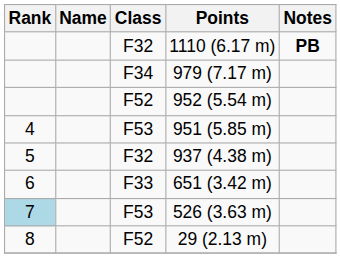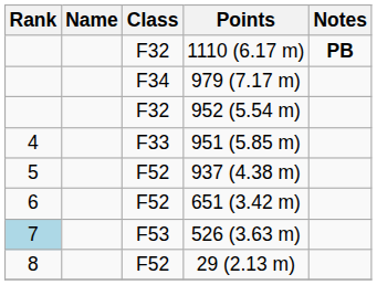 <table class="wikitable" style="text-align:center">
 <tr>
 <th>Rank</th>
 <th>Name</th>
 <th>Class</th>
 <th>Points</th>
 <th>Notes</th>
 </tr>
 <tr>
 <td></td>
 <td align="left"></td>
 <td>F32</td>
 <td>1110 (6.17 m)</td>
 <td><strong>PB</strong></td>
 </tr>
 <tr>
 <td></td>
 <td align="left"></td>
 <td>F34</td>
 <td>979 (7.17 m)</td>
 <td></td>
 </tr>
 <tr>
 <td></td>
 <td align="left"></td>
-<td>F52</td>
+<td>F32</td>
 <td>952 (5.54 m)</td>
 <td></td>
 </tr>
 <tr>
 <td>4</td>
 <td align="left"></td>
-<td>F53</td>
+<td>F33</td>
 <td>951 (5.85 m)</td>
 <td></td>
 </tr>
 <tr>
 <td>5</td>
 <td align="left"></td>
-<td>F32</td>
+<td>F52</td>
 <td>937 (4.38 m)</td>
 <td></td>
 </tr>
 <tr>
 <td>6</td>
 <td align="left"></td>
-<td>F33</td>
+<td>F52</td>
 <td>651 (3.42 m)</td>
 <td></td>
 </tr>
 <tr>
 <td style="background: lightblue;">7</td>
 <td align="left"></td>
 <td>F53</td>
 <td>526 (3.63 m)</td>
 <td></td>
 </tr>
 <tr>
 <td>8</td>
 <td align="left"></td>
 <td>F52</td>
 <td>29 (2.13 m)</td>
 <td></td>
 </tr>
 <tr>
 </tr>
 </table>
